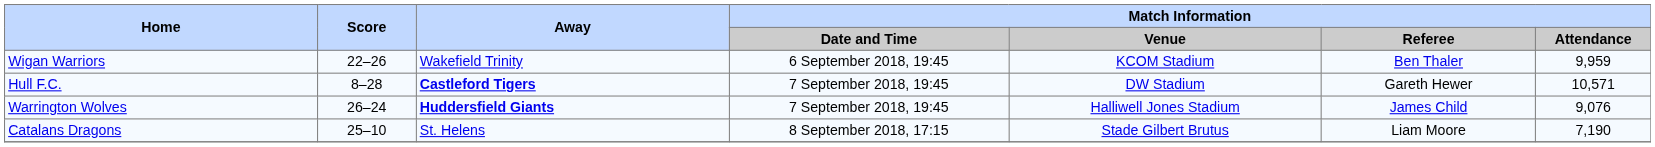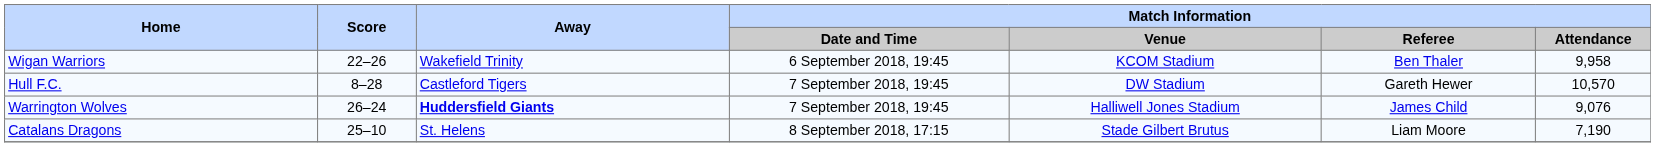 <table border=1 style="border-collapse:collapse; font-size:85%; text-align:center;" cellpadding=3 cellspacing=0 width=100%>
 <tr bgcolor=#C1D8FF>
 <th rowspan=2 width=19%>Home</th>
 <th rowspan=2 width=6%>Score</th>
 <th rowspan=2 width=19%>Away</th>
 <th colspan=6>Match Information</th>
 </tr>
 <tr bgcolor=#CCCCCC>
 <th width=17%>Date and Time</th>
 <th width=19%>Venue</th>
 <th width=13%>Referee</th>
 <th width=7%>Attendance</th>
 </tr>
 <tr bgcolor=#F5FAFF>
 <td align=left> <a href='#'>Wigan Warriors</a></td>
 <td>22–26</td>
 <td align=left> <a href='#'>Wakefield Trinity</a></td>
 <td>6 September 2018, 19:45</td>
 <td><a href='#'>KCOM Stadium</a></td>
 <td><a href='#'>Ben Thaler</a></td>
-<td>9,959</td>
+<td>9,958</td>
 </tr>
 <tr bgcolor=#F5FAFF>
 <td align=left> <a href='#'>Hull F.C.</a></td>
 <td>8–28</td>
-<td align=left><strong> <a href='#'>Castleford Tigers</a></strong></td>
+<td align=left> <a href='#'>Castleford Tigers</a></td>
 <td>7 September 2018, 19:45</td>
 <td><a href='#'>DW Stadium</a></td>
 <td>Gareth Hewer</td>
-<td>10,571</td>
+<td>10,570</td>
 </tr>
 <tr bgcolor=#F5FAFF>
 <td align=left> <a href='#'>Warrington Wolves</a></td>
 <td>26–24</td>
 <td align=left><strong> <a href='#'>Huddersfield Giants</a></strong></td>
 <td>7 September 2018, 19:45</td>
 <td><a href='#'>Halliwell Jones Stadium</a></td>
 <td><a href='#'>James Child</a></td>
 <td>9,076</td>
 </tr>
 <tr bgcolor=#F5FAFF>
 <td align=left> <a href='#'>Catalans Dragons</a></td>
 <td>25–10</td>
 <td align=left> <a href='#'>St. Helens</a></td>
 <td>8 September 2018, 17:15</td>
 <td><a href='#'>Stade Gilbert Brutus</a></td>
 <td>Liam Moore</td>
 <td>7,190</td>
 </tr>
 <tr bgcolor=#F5FAFF>
 </tr>
 </table>
